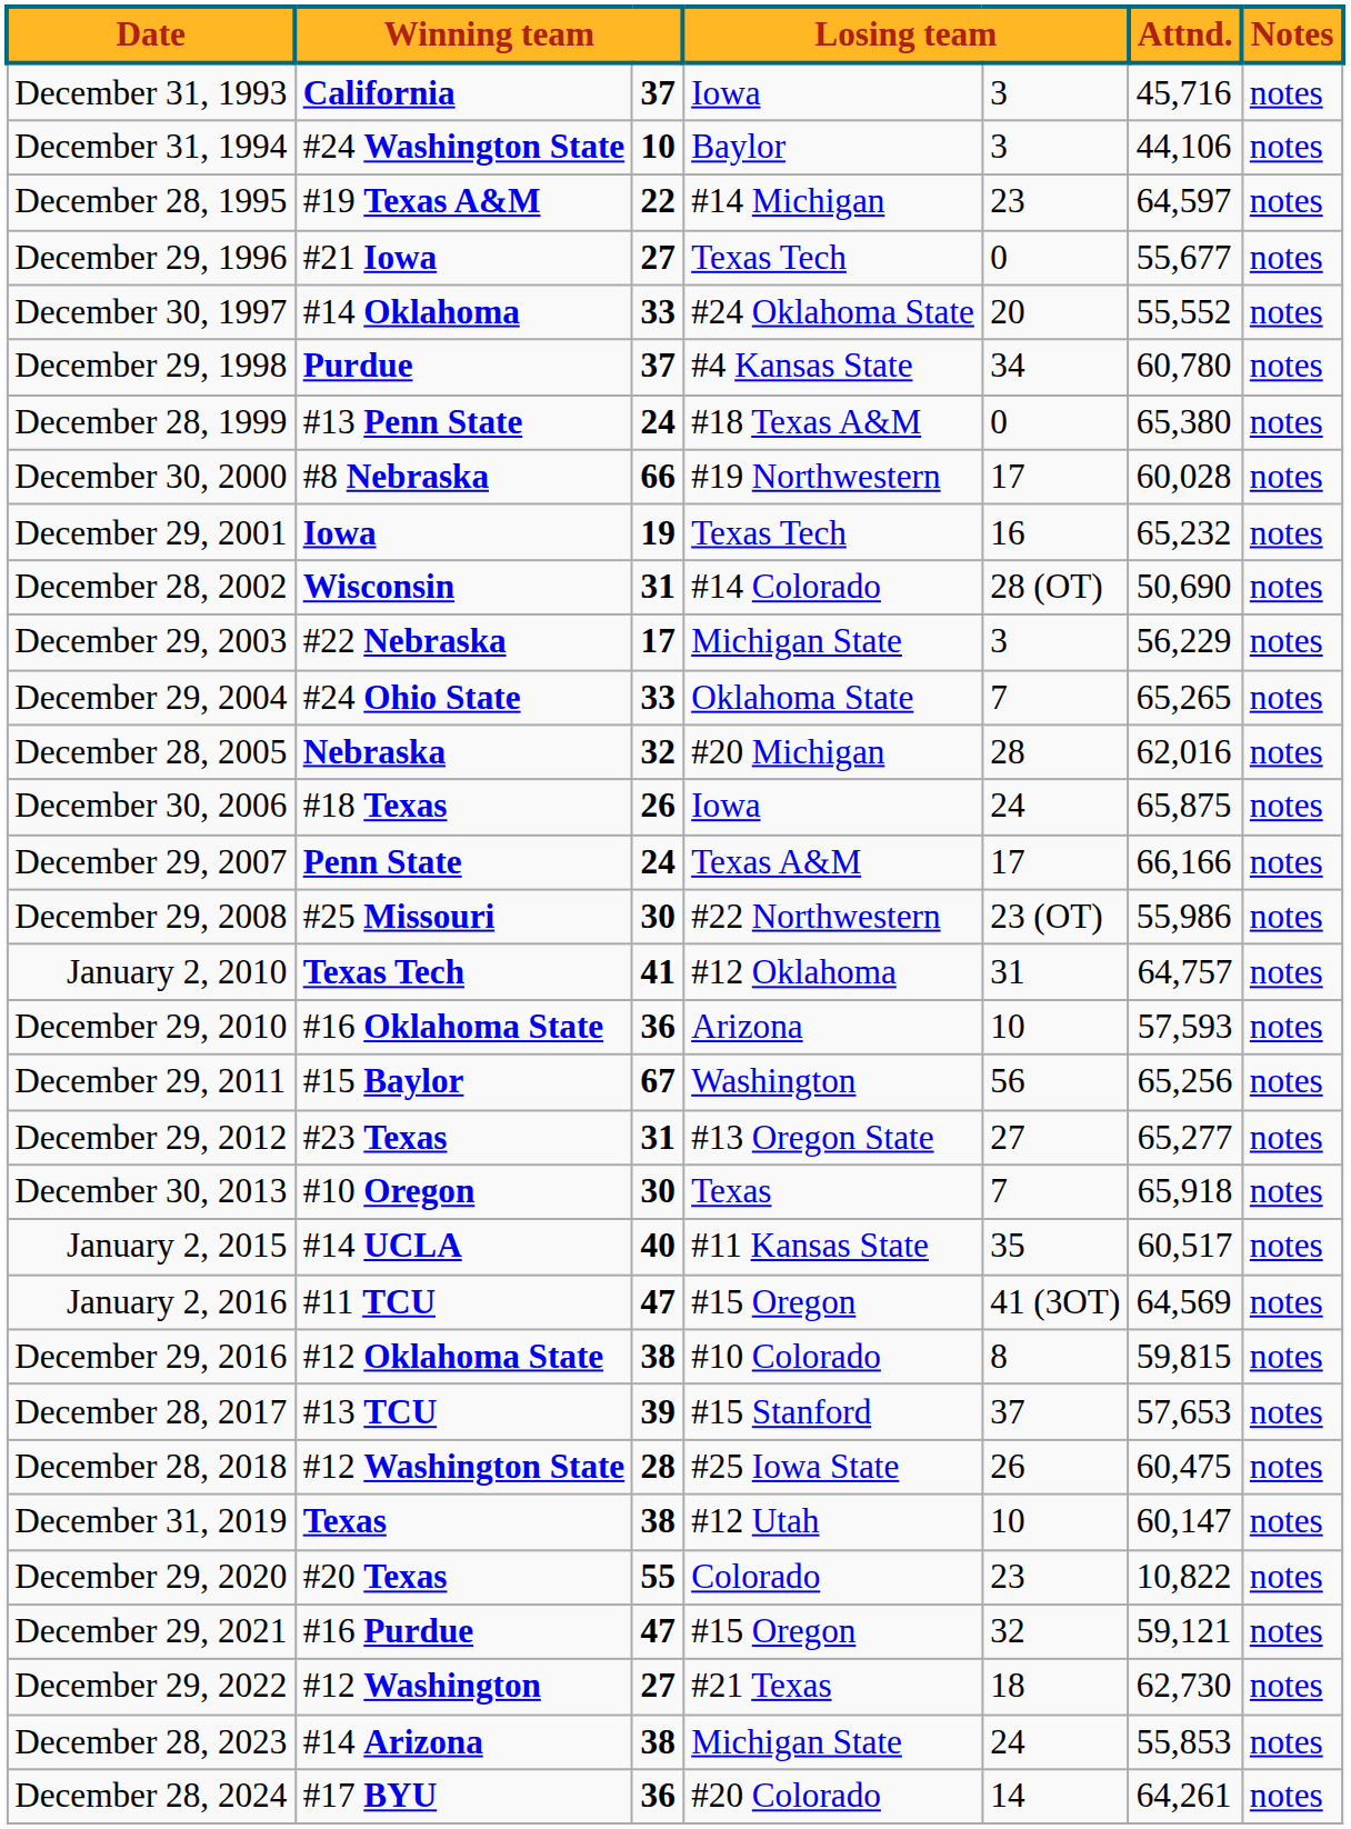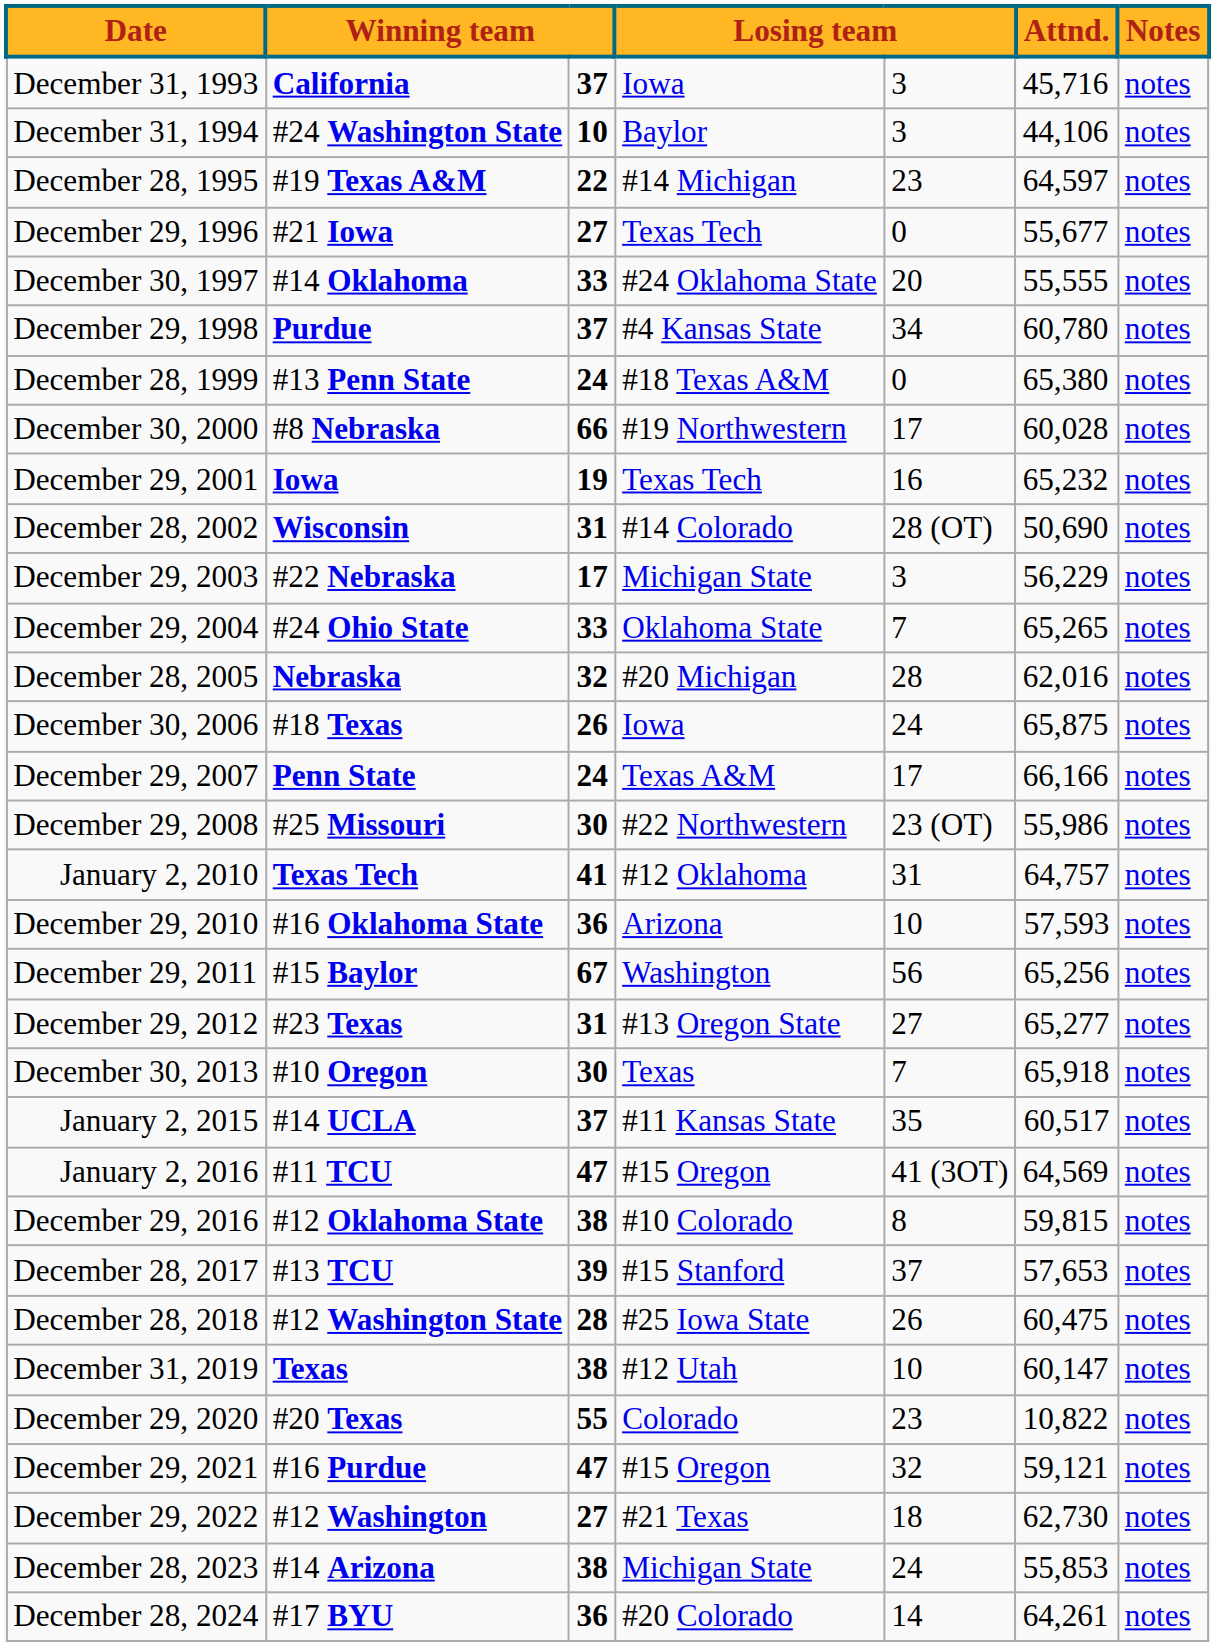 <table class="wikitable">
 <tr>
 <th style="background:#FFB724; color:#AF2115; border: 2px solid #006986;">Date</th>
 <th style="background:#FFB724; color:#AF2115; border: 2px solid #006986;" colspan="2">Winning team</th>
 <th style="background:#FFB724; color:#AF2115; border: 2px solid #006986;" colspan="2">Losing team</th>
 <th style="background:#FFB724; color:#AF2115; border: 2px solid #006986;">Attnd.</th>
 <th style="background:#FFB724; color:#AF2115; border: 2px solid #006986;">Notes</th>
 </tr>
 <tr>
 <td>December 31, 1993</td>
 <td><strong><a href='#'>California</a></strong></td>
 <td><strong>37</strong></td>
 <td><a href='#'>Iowa</a></td>
 <td>3</td>
 <td>45,716</td>
 <td><a href='#'>notes</a></td>
 </tr>
 <tr>
 <td>December 31, 1994</td>
 <td>#24 <strong><a href='#'>Washington State</a></strong></td>
 <td><strong>10</strong></td>
 <td><a href='#'>Baylor</a></td>
 <td>3</td>
 <td>44,106</td>
 <td><a href='#'>notes</a></td>
 </tr>
 <tr>
 <td>December 28, 1995</td>
 <td>#19 <strong><a href='#'>Texas A&M</a></strong></td>
 <td><strong>22</strong></td>
 <td>#14 <a href='#'>Michigan</a></td>
 <td>23</td>
 <td>64,597</td>
 <td><a href='#'>notes</a></td>
 </tr>
 <tr>
 <td>December 29, 1996</td>
 <td>#21 <strong><a href='#'>Iowa</a></strong></td>
 <td><strong>27</strong></td>
 <td><a href='#'>Texas Tech</a></td>
 <td>0</td>
 <td>55,677</td>
 <td><a href='#'>notes</a></td>
 </tr>
 <tr>
 <td>December 30, 1997</td>
 <td>#14 <strong><a href='#'>Oklahoma</a></strong></td>
 <td><strong>33</strong></td>
 <td>#24 <a href='#'>Oklahoma State</a></td>
 <td>20</td>
-<td>55,552</td>
+<td>55,555</td>
 <td><a href='#'>notes</a></td>
 </tr>
 <tr>
 <td>December 29, 1998</td>
 <td><strong><a href='#'>Purdue</a></strong></td>
 <td><strong>37</strong></td>
 <td>#4 <a href='#'>Kansas State</a></td>
 <td>34</td>
 <td>60,780</td>
 <td><a href='#'>notes</a></td>
 </tr>
 <tr>
 <td>December 28, 1999</td>
 <td>#13 <strong><a href='#'>Penn State</a></strong></td>
 <td><strong>24</strong></td>
 <td>#18 <a href='#'>Texas A&M</a></td>
 <td>0</td>
 <td>65,380</td>
 <td><a href='#'>notes</a></td>
 </tr>
 <tr>
 <td>December 30, 2000</td>
 <td>#8 <strong><a href='#'>Nebraska</a></strong></td>
 <td><strong>66</strong></td>
 <td>#19 <a href='#'>Northwestern</a></td>
 <td>17</td>
 <td>60,028</td>
 <td><a href='#'>notes</a></td>
 </tr>
 <tr>
 <td>December 29, 2001</td>
 <td><strong><a href='#'>Iowa</a></strong></td>
 <td><strong>19</strong></td>
 <td><a href='#'>Texas Tech</a></td>
 <td>16</td>
 <td>65,232</td>
 <td><a href='#'>notes</a></td>
 </tr>
 <tr>
 <td>December 28, 2002</td>
 <td><strong><a href='#'>Wisconsin</a></strong></td>
 <td><strong>31</strong></td>
 <td>#14 <a href='#'>Colorado</a></td>
 <td>28 (OT)</td>
 <td>50,690</td>
 <td><a href='#'>notes</a></td>
 </tr>
 <tr>
 <td>December 29, 2003</td>
 <td>#22 <strong><a href='#'>Nebraska</a></strong></td>
 <td><strong>17</strong></td>
 <td><a href='#'>Michigan State</a></td>
 <td>3</td>
 <td>56,229</td>
 <td><a href='#'>notes</a></td>
 </tr>
 <tr>
 <td>December 29, 2004</td>
 <td>#24 <strong><a href='#'>Ohio State</a></strong></td>
 <td><strong>33</strong></td>
 <td><a href='#'>Oklahoma State</a></td>
 <td>7</td>
 <td>65,265</td>
 <td><a href='#'>notes</a></td>
 </tr>
 <tr>
 <td>December 28, 2005</td>
 <td><strong><a href='#'>Nebraska</a></strong></td>
 <td><strong>32</strong></td>
 <td>#20 <a href='#'>Michigan</a></td>
 <td>28</td>
 <td>62,016</td>
 <td><a href='#'>notes</a></td>
 </tr>
 <tr>
 <td>December 30, 2006</td>
 <td>#18 <strong><a href='#'>Texas</a></strong></td>
 <td><strong>26</strong></td>
 <td><a href='#'>Iowa</a></td>
 <td>24</td>
 <td>65,875</td>
 <td><a href='#'>notes</a></td>
 </tr>
 <tr>
 <td>December 29, 2007</td>
 <td><strong><a href='#'>Penn State</a></strong></td>
 <td><strong>24</strong></td>
 <td><a href='#'>Texas A&M</a></td>
 <td>17</td>
 <td>66,166</td>
 <td><a href='#'>notes</a></td>
 </tr>
 <tr>
 <td>December 29, 2008</td>
 <td>#25 <strong><a href='#'>Missouri</a></strong></td>
 <td><strong>30</strong></td>
 <td>#22 <a href='#'>Northwestern</a></td>
 <td>23 (OT)</td>
 <td>55,986</td>
 <td><a href='#'>notes</a></td>
 </tr>
 <tr>
 <td align=right>January 2, 2010</td>
 <td><strong><a href='#'>Texas Tech</a></strong></td>
 <td><strong>41</strong></td>
 <td>#12 <a href='#'>Oklahoma</a></td>
 <td>31</td>
 <td align=center>64,757</td>
 <td><a href='#'>notes</a></td>
 </tr>
 <tr>
 <td>December 29, 2010</td>
 <td>#16 <strong><a href='#'>Oklahoma State</a></strong></td>
 <td><strong>36</strong></td>
 <td><a href='#'>Arizona</a></td>
 <td>10</td>
 <td align=center>57,593</td>
 <td><a href='#'>notes</a></td>
 </tr>
 <tr>
 <td>December 29, 2011</td>
 <td>#15 <strong><a href='#'>Baylor</a></strong></td>
 <td><strong>67</strong></td>
 <td><a href='#'>Washington</a></td>
 <td>56</td>
 <td align=center>65,256</td>
 <td><a href='#'>notes</a></td>
 </tr>
 <tr>
 <td>December 29, 2012</td>
 <td>#23 <strong><a href='#'>Texas</a></strong></td>
 <td><strong>31</strong></td>
 <td>#13 <a href='#'>Oregon State</a></td>
 <td>27</td>
 <td align=center>65,277</td>
 <td><a href='#'>notes</a></td>
 </tr>
 <tr>
 <td>December 30, 2013</td>
 <td>#10 <strong><a href='#'>Oregon</a></strong></td>
 <td><strong>30</strong></td>
 <td><a href='#'>Texas</a></td>
 <td>7</td>
 <td align=center>65,918</td>
 <td><a href='#'>notes</a></td>
 </tr>
 <tr>
 <td align=right>January 2, 2015</td>
 <td>#14 <strong><a href='#'>UCLA</a></strong></td>
-<td><strong>40</strong></td>
+<td><strong>37</strong></td>
 <td>#11 <a href='#'>Kansas State</a></td>
 <td>35</td>
 <td align=center>60,517</td>
 <td><a href='#'>notes</a></td>
 </tr>
 <tr>
 <td align=right>January 2, 2016</td>
 <td>#11 <strong><a href='#'>TCU</a></strong></td>
 <td><strong>47</strong></td>
 <td>#15 <a href='#'>Oregon</a></td>
 <td>41 (3OT)</td>
 <td>64,569</td>
 <td><a href='#'>notes</a></td>
 </tr>
 <tr>
 <td>December 29, 2016</td>
 <td>#12 <strong><a href='#'>Oklahoma State</a></strong></td>
 <td><strong>38</strong></td>
 <td>#10 <a href='#'>Colorado</a></td>
 <td>8</td>
 <td>59,815</td>
 <td><a href='#'>notes</a></td>
 </tr>
 <tr>
 <td>December 28, 2017</td>
 <td>#13 <strong><a href='#'>TCU</a></strong></td>
 <td><strong>39</strong></td>
 <td>#15 <a href='#'>Stanford</a></td>
 <td>37</td>
 <td>57,653</td>
 <td><a href='#'>notes</a></td>
 </tr>
 <tr>
 <td>December 28, 2018</td>
 <td>#12 <strong><a href='#'>Washington State</a></strong></td>
 <td><strong>28</strong></td>
 <td>#25 <a href='#'>Iowa State</a></td>
 <td>26</td>
 <td>60,475</td>
 <td><a href='#'>notes</a></td>
 </tr>
 <tr>
 <td>December 31, 2019</td>
 <td><strong><a href='#'>Texas</a></strong></td>
 <td><strong>38</strong></td>
 <td>#12 <a href='#'>Utah</a></td>
 <td>10</td>
 <td>60,147</td>
 <td><a href='#'>notes</a></td>
 </tr>
 <tr>
 <td>December 29, 2020</td>
 <td>#20 <strong><a href='#'>Texas</a></strong></td>
 <td><strong>55</strong></td>
 <td><a href='#'>Colorado</a></td>
 <td>23</td>
 <td>10,822</td>
 <td><a href='#'>notes</a></td>
 </tr>
 <tr>
 <td>December 29, 2021</td>
 <td>#16 <strong><a href='#'>Purdue</a></strong></td>
 <td><strong>47</strong></td>
 <td>#15 <a href='#'>Oregon</a></td>
 <td>32</td>
 <td>59,121</td>
 <td><a href='#'>notes</a></td>
 </tr>
 <tr>
 <td>December 29, 2022</td>
 <td>#12 <strong><a href='#'>Washington</a></strong></td>
 <td><strong>27</strong></td>
 <td>#21 <a href='#'>Texas</a></td>
 <td>18</td>
 <td>62,730</td>
 <td><a href='#'>notes</a></td>
 </tr>
 <tr>
 <td>December 28, 2023</td>
 <td>#14 <strong><a href='#'>Arizona</a></strong></td>
 <td><strong>38</strong></td>
 <td><a href='#'>Michigan State</a></td>
 <td>24</td>
 <td>55,853</td>
 <td><a href='#'>notes</a></td>
 </tr>
 <tr>
 <td>December 28, 2024</td>
 <td>#17 <strong><a href='#'>BYU</a></strong></td>
 <td><strong>36</strong></td>
 <td>#20 <a href='#'>Colorado</a></td>
 <td>14</td>
 <td>64,261</td>
 <td><a href='#'>notes</a></td>
 </tr>
 <tr>
 </tr>
 </table>
